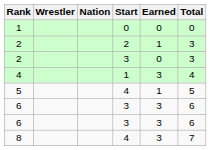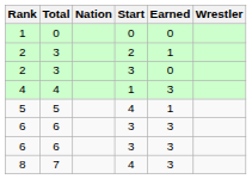 <table class="wikitable sortable" style="text-align:center;">
 <tr>
 <th>Rank</th>
-<th>Wrestler</th>
+<th>Total</th>
 <th>Nation</th>
 <th>Start</th>
 <th>Earned</th>
-<th>Total</th>
+<th>Wrestler</th>
 </tr>
 <tr style="background:#cfc;">
 <td>1</td>
-<td align=left></td>
+<td>0</td>
 <td align=left></td>
 <td>0</td>
 <td>0</td>
-<td>0</td>
+<td align=left></td>
 </tr>
 <tr style="background:#cfc;">
 <td>2</td>
-<td align=left></td>
+<td>3</td>
 <td align=left></td>
 <td>2</td>
 <td>1</td>
-<td>3</td>
+<td align=left></td>
 </tr>
 <tr style="background:#cfc;">
 <td>2</td>
-<td align=left></td>
+<td>3</td>
 <td align=left></td>
 <td>3</td>
 <td>0</td>
-<td>3</td>
+<td align=left></td>
 </tr>
 <tr style="background:#cfc;">
 <td>4</td>
-<td align=left></td>
+<td>4</td>
 <td align=left></td>
 <td>1</td>
 <td>3</td>
-<td>4</td>
+<td align=left></td>
 </tr>
 <tr>
 <td>5</td>
-<td align=left></td>
+<td>5</td>
 <td align=left></td>
 <td>4</td>
 <td>1</td>
-<td>5</td>
+<td align=left></td>
 </tr>
 <tr>
 <td>6</td>
-<td align=left></td>
+<td>6</td>
 <td align=left></td>
 <td>3</td>
 <td>3</td>
-<td>6</td>
+<td align=left></td>
 </tr>
 <tr>
 <td>6</td>
-<td align=left></td>
+<td>6</td>
 <td align=left></td>
 <td>3</td>
 <td>3</td>
-<td>6</td>
+<td align=left></td>
 </tr>
 <tr>
 <td>8</td>
-<td align=left></td>
+<td>7</td>
 <td align=left></td>
 <td>4</td>
 <td>3</td>
-<td>7</td>
+<td align=left></td>
 </tr>
 </table>
